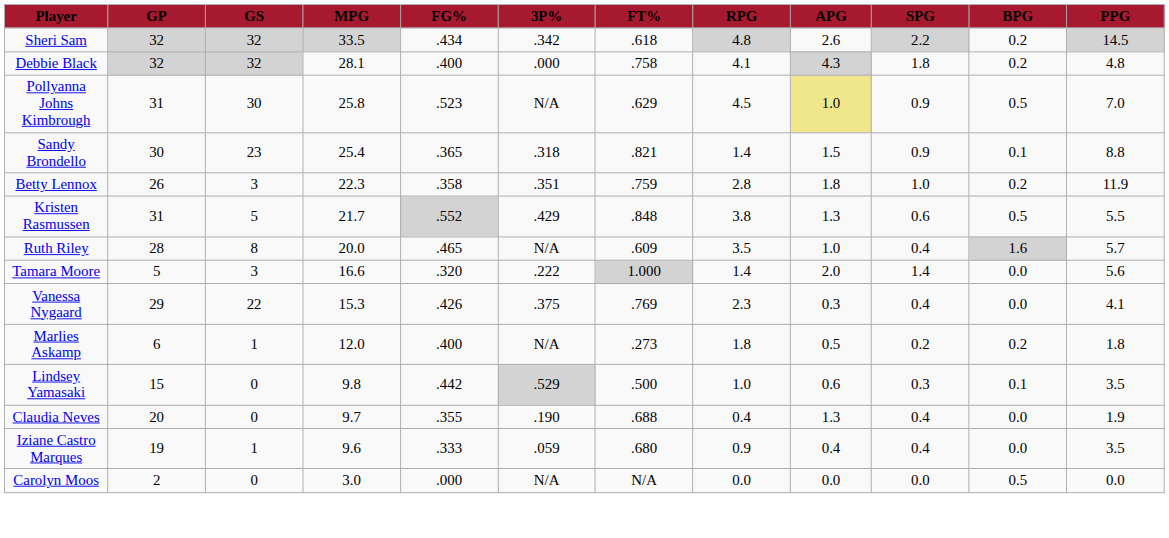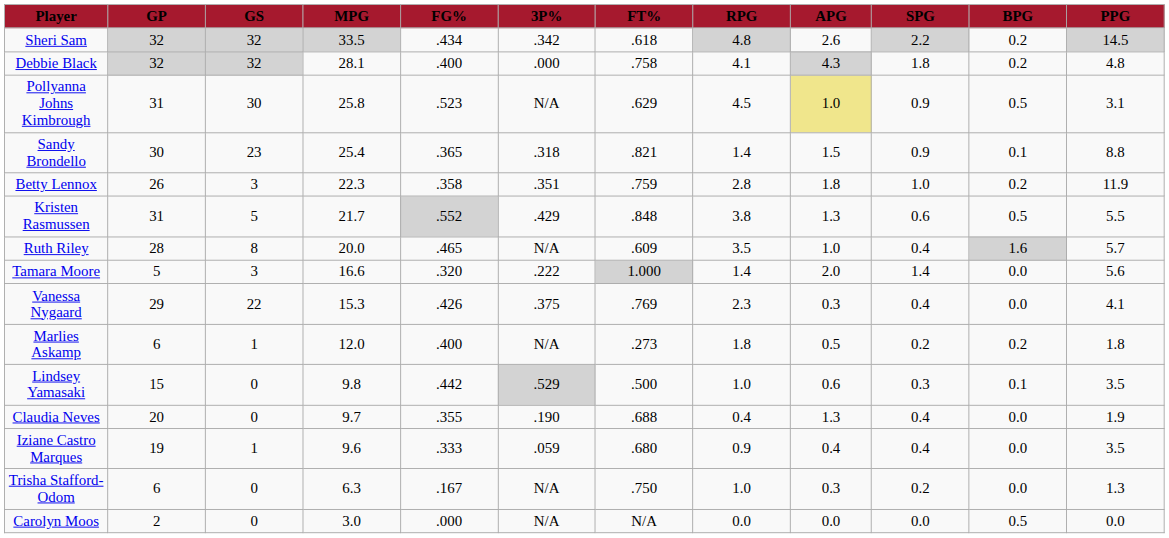 <table class="wikitable sortable" style="text-align:center;">
 <tr>
 <th style="background: #A6192E" width="6%"><span>Player</span></th>
 <th style="background: #A6192E" width="6%"><span>GP</span></th>
 <th style="background: #A6192E" width="6%"><span>GS</span></th>
 <th style="background: #A6192E" width="6%"><span>MPG</span></th>
 <th style="background: #A6192E" width="6%"><span>FG%</span></th>
 <th style="background: #A6192E" width="6%"><span>3P%</span></th>
 <th style="background: #A6192E" width="6%"><span>FT%</span></th>
 <th style="background: #A6192E" width="6%"><span>RPG</span></th>
 <th style="background: #A6192E" width="5%"><span>APG</span></th>
 <th style="background: #A6192E" width="6%"><span>SPG</span></th>
 <th style="background: #A6192E" width="6%"><span>BPG</span></th>
 <th style="background: #A6192E" width="6%"><span>PPG</span></th>
 </tr>
 <tr>
 <td><a href='#'>Sheri Sam</a></td>
 <td style="background:#D3D3D3;">32</td>
 <td style="background:#D3D3D3;">32</td>
 <td style="background:#D3D3D3;">33.5</td>
 <td>.434</td>
 <td>.342</td>
 <td>.618</td>
 <td style="background:#D3D3D3;">4.8</td>
 <td>2.6</td>
 <td style="background:#D3D3D3;">2.2</td>
 <td>0.2</td>
 <td style="background:#D3D3D3;">14.5</td>
 </tr>
 <tr>
 <td><a href='#'>Debbie Black</a></td>
 <td style="background:#D3D3D3;">32</td>
 <td style="background:#D3D3D3;">32</td>
 <td>28.1</td>
 <td>.400</td>
 <td>.000</td>
 <td>.758</td>
 <td>4.1</td>
 <td style="background:#D3D3D3;">4.3</td>
 <td>1.8</td>
 <td>0.2</td>
 <td>4.8</td>
 </tr>
 <tr>
 <td><a href='#'>Pollyanna Johns Kimbrough</a></td>
 <td>31</td>
 <td>30</td>
 <td>25.8</td>
 <td>.523</td>
 <td>N/A</td>
 <td>.629</td>
 <td>4.5</td>
 <td style="background: khaki;">1.0</td>
 <td>0.9</td>
 <td>0.5</td>
-<td>7.0</td>
+<td>3.1</td>
 </tr>
 <tr>
 <td><a href='#'>Sandy Brondello</a></td>
 <td>30</td>
 <td>23</td>
 <td>25.4</td>
 <td>.365</td>
 <td>.318</td>
 <td>.821</td>
 <td>1.4</td>
 <td>1.5</td>
 <td>0.9</td>
 <td>0.1</td>
 <td>8.8</td>
 </tr>
 <tr>
 <td><a href='#'>Betty Lennox</a></td>
 <td>26</td>
 <td>3</td>
 <td>22.3</td>
 <td>.358</td>
 <td>.351</td>
 <td>.759</td>
 <td>2.8</td>
 <td>1.8</td>
 <td>1.0</td>
 <td>0.2</td>
 <td>11.9</td>
 </tr>
 <tr>
 <td><a href='#'>Kristen Rasmussen</a></td>
 <td>31</td>
 <td>5</td>
 <td>21.7</td>
 <td style="background:#D3D3D3;">.552</td>
 <td>.429</td>
 <td>.848</td>
 <td>3.8</td>
 <td>1.3</td>
 <td>0.6</td>
 <td>0.5</td>
 <td>5.5</td>
 </tr>
 <tr>
 <td><a href='#'>Ruth Riley</a></td>
 <td>28</td>
 <td>8</td>
 <td>20.0</td>
 <td>.465</td>
 <td>N/A</td>
 <td>.609</td>
 <td>3.5</td>
 <td>1.0</td>
 <td>0.4</td>
 <td style="background:#D3D3D3;">1.6</td>
 <td>5.7</td>
 </tr>
 <tr>
 <td><a href='#'>Tamara Moore</a></td>
 <td>5</td>
 <td>3</td>
 <td>16.6</td>
 <td>.320</td>
 <td>.222</td>
 <td style="background:#D3D3D3;">1.000</td>
 <td>1.4</td>
 <td>2.0</td>
 <td>1.4</td>
 <td>0.0</td>
 <td>5.6</td>
 </tr>
 <tr>
 <td><a href='#'>Vanessa Nygaard</a></td>
 <td>29</td>
 <td>22</td>
 <td>15.3</td>
 <td>.426</td>
 <td>.375</td>
 <td>.769</td>
 <td>2.3</td>
 <td>0.3</td>
 <td>0.4</td>
 <td>0.0</td>
 <td>4.1</td>
 </tr>
 <tr>
 <td><a href='#'>Marlies Askamp</a></td>
 <td>6</td>
 <td>1</td>
 <td>12.0</td>
 <td>.400</td>
 <td>N/A</td>
 <td>.273</td>
 <td>1.8</td>
 <td>0.5</td>
 <td>0.2</td>
 <td>0.2</td>
 <td>1.8</td>
 </tr>
 <tr>
 <td><a href='#'>Lindsey Yamasaki</a></td>
 <td>15</td>
 <td>0</td>
 <td>9.8</td>
 <td>.442</td>
 <td style="background:#D3D3D3;">.529</td>
 <td>.500</td>
 <td>1.0</td>
 <td>0.6</td>
 <td>0.3</td>
 <td>0.1</td>
 <td>3.5</td>
 </tr>
 <tr>
 <td><a href='#'>Claudia Neves</a></td>
 <td>20</td>
 <td>0</td>
 <td>9.7</td>
 <td>.355</td>
 <td>.190</td>
 <td>.688</td>
 <td>0.4</td>
 <td>1.3</td>
 <td>0.4</td>
 <td>0.0</td>
 <td>1.9</td>
 </tr>
 <tr>
 <td><a href='#'>Iziane Castro Marques</a></td>
 <td>19</td>
 <td>1</td>
 <td>9.6</td>
 <td>.333</td>
 <td>.059</td>
 <td>.680</td>
 <td>0.9</td>
 <td>0.4</td>
 <td>0.4</td>
 <td>0.0</td>
 <td>3.5</td>
 </tr>
 <tr>
+<td><a href='#'>Trisha Stafford-Odom</a></td>
+<td>6</td>
+<td>0</td>
+<td>6.3</td>
+<td>.167</td>
+<td>N/A</td>
+<td>.750</td>
+<td>1.0</td>
+<td>0.3</td>
+<td>0.2</td>
+<td>0.0</td>
+<td>1.3</td>
+</tr>
+<tr>
 <td><a href='#'>Carolyn Moos</a></td>
 <td>2</td>
 <td>0</td>
 <td>3.0</td>
 <td>.000</td>
 <td>N/A</td>
 <td>N/A</td>
 <td>0.0</td>
 <td>0.0</td>
 <td>0.0</td>
 <td>0.5</td>
 <td>0.0</td>
 </tr>
 </table>
